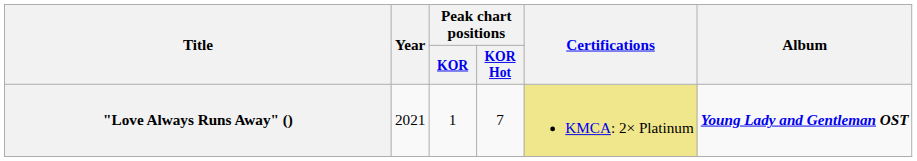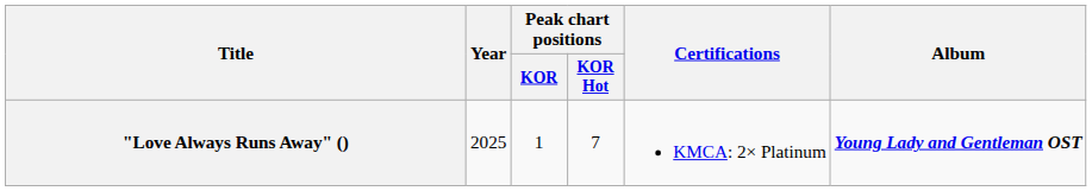 <table class="wikitable plainrowheaders" style="text-align:center;">
 <tr>
 <th scope="col" rowspan="2" style="width:25em;">Title</th>
 <th scope="col" rowspan="2">Year</th>
 <th scope="col" colspan="2">Peak chart positions</th>
 <th scope="col" rowspan="2"><a href='#'>Certifications</a></th>
 <th scope="col" rowspan="2">Album</th>
 </tr>
 <tr>
 <th scope="col" style="width:3em;font-size:90%;"><a href='#'>KOR</a><br></th>
 <th scope="col" style="width:3em;font-size:90%;"><a href='#'>KOR<br>Hot</a><br></th>
 </tr>
 <tr>
 <th scope="row">"Love Always Runs Away" ()<br></th>
-<td>2021</td>
+<td>2025</td>
 <td>1</td>
 <td>7</td>
-<td style="background: khaki;"><br><ul><li><a href='#'>KMCA</a>: 2× Platinum</li></ul></td>
+<td><br><ul><li><a href='#'>KMCA</a>: 2× Platinum</li></ul></td>
 <td><strong><em><a href='#'>Young Lady and Gentleman</a> OST</em></strong></td>
 </tr>
 </table>
